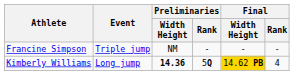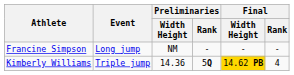 <table class=wikitable style="font-size:90%;">
 <tr>
 <th rowspan="2">Athlete</th>
 <th rowspan="2">Event</th>
 <th colspan="2">Preliminaries</th>
 <th colspan="2">Final</th>
 </tr>
 <tr>
 <th>Width<br>Height</th>
 <th>Rank</th>
 <th>Width<br>Height</th>
 <th>Rank</th>
 </tr>
 <tr style="border-top: single;">
 <td><a href='#'>Francine Simpson</a></td>
-<td><a href='#'>Triple jump</a></td>
+<td><a href='#'>Long jump</a></td>
 <td align=center>NM</td>
 <td align=center>-</td>
 <td align=center>-</td>
 <td align=center>-</td>
 </tr>
 <tr style="border-top: single;">
 <td><a href='#'>Kimberly Williams</a></td>
-<td><a href='#'>Long jump</a></td>
-<td align=center><strong>14.36</strong></td>
+<td><a href='#'>Triple jump</a></td>
+<td align=center>14.36</td>
 <td align=center>5<strong>Q</strong></td>
 <td align=center style="background: gold;">14.62 <strong>PB</strong></td>
 <td align=center>4</td>
 </tr>
 </table>
